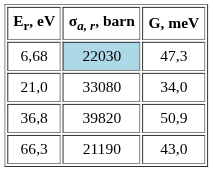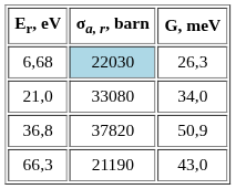 <table border=1 cellpadding=5 align=center>
 <tr>
 <th>E<sub>r</sub>, eV</th>
 <th>σ<sub><em>a, r</em></sub>, barn</th>
 <th>G, meV</th>
 </tr>
 <tr align=center>
 <td>6,68</td>
 <td style="background: lightblue;">22030</td>
-<td>47,3</td>
+<td>26,3</td>
 </tr>
 <tr align=center>
 <td>21,0</td>
 <td>33080</td>
 <td>34,0</td>
 </tr>
 <tr align=center>
 <td>36,8</td>
-<td>39820</td>
+<td>37820</td>
 <td>50,9</td>
 </tr>
 <tr align=center>
 <td>66,3</td>
 <td>21190</td>
 <td>43,0</td>
 </tr>
 </table>
